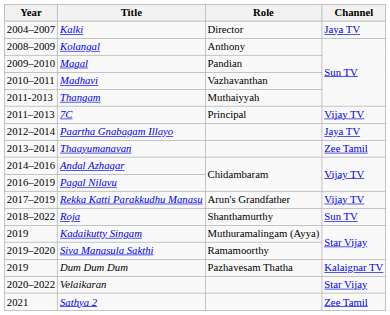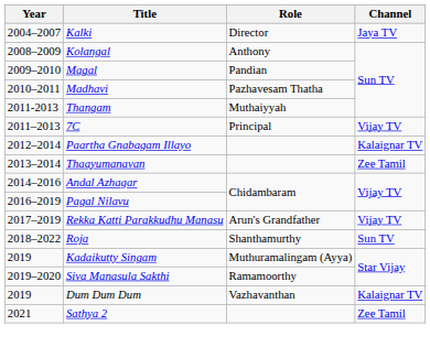 <table class="wikitable">
 <tr style="background:#ccc; text-align:center;">
 <th><strong>Year</strong></th>
 <th><strong>Title</strong></th>
 <th><strong>Role</strong></th>
 <th><strong>Channel</strong></th>
 </tr>
 <tr>
 <td>2004–2007</td>
 <td><em><a href='#'>Kalki</a></em></td>
 <td>Director</td>
 <td><a href='#'>Jaya TV</a></td>
 </tr>
 <tr>
 <td>2008–2009</td>
 <td><em><a href='#'>Kolangal</a></em></td>
 <td>Anthony</td>
 <td rowspan=4><a href='#'>Sun TV</a></td>
 </tr>
 <tr>
 <td>2009–2010</td>
 <td><em><a href='#'>Magal</a></em></td>
 <td>Pandian</td>
 </tr>
 <tr>
 <td>2010–2011</td>
 <td><em><a href='#'>Madhavi</a></em></td>
-<td>Vazhavanthan</td>
+<td>Pazhavesam Thatha</td>
 </tr>
 <tr>
 <td>2011-2013</td>
 <td><em><a href='#'>Thangam</a></em></td>
 <td>Muthaiyyah</td>
 </tr>
 <tr>
 <td>2011–2013</td>
 <td><em><a href='#'>7C</a></em></td>
 <td>Principal</td>
 <td><a href='#'>Vijay TV</a></td>
 </tr>
 <tr>
 <td>2012–2014</td>
 <td><em><a href='#'>Paartha Gnabagam Illayo</a></em></td>
 <td></td>
-<td><a href='#'>Jaya TV</a></td>
+<td><a href='#'>Kalaignar TV</a></td>
 </tr>
 <tr>
 <td>2013–2014</td>
 <td><em><a href='#'>Thaayumanavan</a></em></td>
 <td></td>
 <td><a href='#'>Zee Tamil</a></td>
 </tr>
 <tr>
 <td>2014–2016</td>
 <td><em><a href='#'>Andal Azhagar</a></em></td>
 <td rowspan=2>Chidambaram</td>
 <td rowspan=2><a href='#'>Vijay TV</a></td>
 </tr>
 <tr>
 <td>2016–2019</td>
 <td><em><a href='#'>Pagal Nilavu</a></em></td>
 </tr>
 <tr>
 <td>2017–2019</td>
 <td><em><a href='#'>Rekka Katti Parakkudhu Manasu</a></em></td>
 <td>Arun's Grandfather</td>
 <td><a href='#'>Vijay TV</a></td>
 </tr>
 <tr>
 <td>2018–2022</td>
 <td><em><a href='#'>Roja</a></em></td>
 <td>Shanthamurthy</td>
 <td><a href='#'>Sun TV</a></td>
 </tr>
 <tr>
 <td>2019</td>
 <td><em><a href='#'>Kadaikutty Singam</a></em></td>
 <td>Muthuramalingam (Ayya)</td>
 <td rowspan=2><a href='#'>Star Vijay</a></td>
 </tr>
 <tr>
 <td>2019–2020</td>
 <td><em><a href='#'>Siva Manasula Sakthi</a></em></td>
 <td>Ramamoorthy</td>
 </tr>
 <tr>
 <td>2019</td>
 <td><em>Dum Dum Dum</em></td>
-<td>Pazhavesam Thatha</td>
+<td>Vazhavanthan</td>
 <td><a href='#'>Kalaignar TV</a></td>
-</tr>
-<tr>
-<td>2020–2022</td>
-<td><em>Velaikaran</em></td>
-<td></td>
-<td><a href='#'>Star Vijay</a></td>
 </tr>
 <tr>
 <td>2021</td>
 <td><em><a href='#'>Sathya 2</a></em></td>
 <td></td>
 <td><a href='#'>Zee Tamil</a></td>
 </tr>
 </table>
